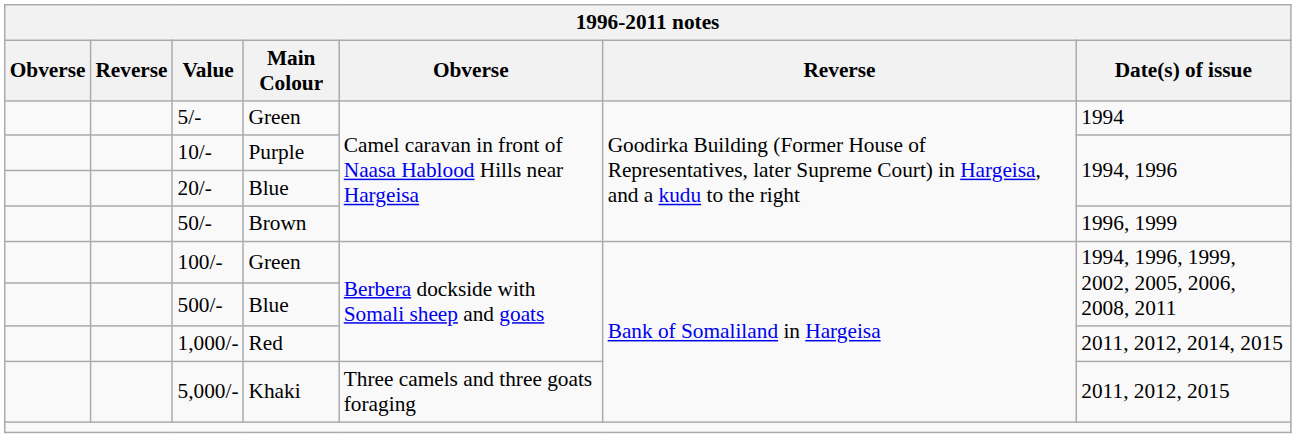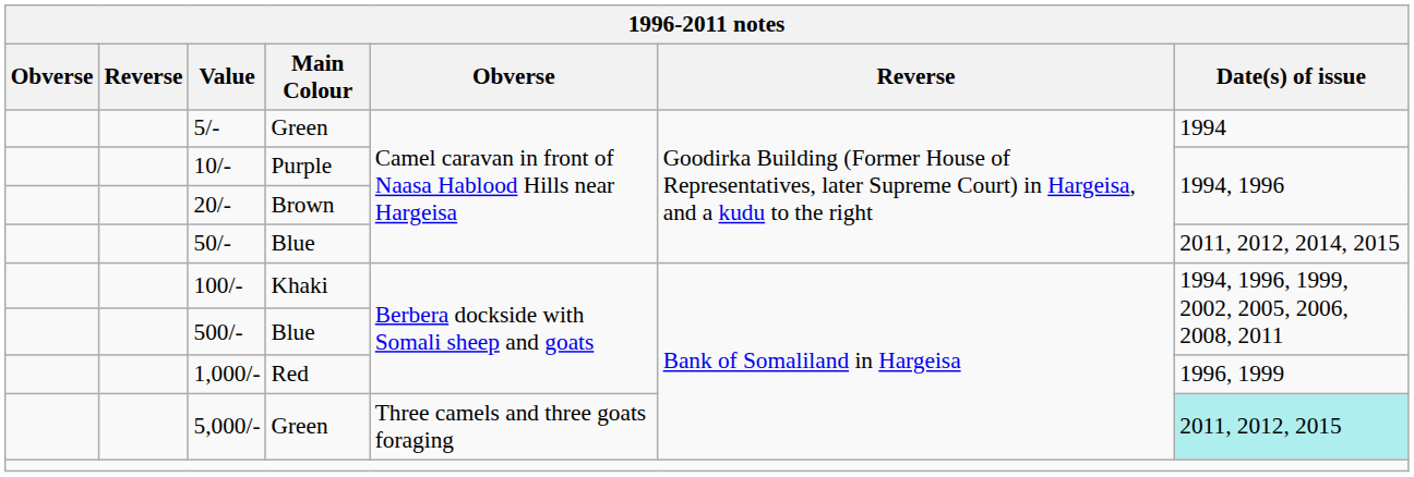 <table class="wikitable" style="font-size: 90%">
 <tr>
 <th colspan="7">1996-2011 notes </th>
 </tr>
 <tr>
 <th>Obverse</th>
 <th>Reverse</th>
 <th>Value</th>
 <th>Main Colour</th>
 <th>Obverse</th>
 <th>Reverse</th>
 <th>Date(s) of issue</th>
 </tr>
 <tr>
 <td></td>
 <td></td>
 <td>5/-</td>
 <td>Green</td>
 <td rowspan="4">Camel caravan in front of <a href='#'>Naasa Hablood</a> Hills near <a href='#'>Hargeisa</a></td>
 <td rowspan="4">Goodirka Building (Former House of Representatives, later Supreme Court) in <a href='#'>Hargeisa</a>, and a <a href='#'>kudu</a> to the right</td>
 <td rowspan=1>1994</td>
 </tr>
 <tr>
 <td></td>
 <td></td>
 <td>10/-</td>
 <td>Purple</td>
 <td rowspan=2>1994, 1996</td>
 </tr>
 <tr>
 <td></td>
 <td></td>
 <td>20/-</td>
-<td>Blue</td>
+<td>Brown</td>
 </tr>
 <tr>
 <td></td>
 <td></td>
 <td>50/-</td>
-<td>Brown</td>
-<td rowspan=1>1996, 1999</td>
+<td>Blue</td>
+<td rowspan=1>2011, 2012, 2014, 2015</td>
 </tr>
 <tr>
 <td></td>
 <td></td>
 <td>100/-</td>
-<td>Green</td>
+<td>Khaki</td>
 <td rowspan="3"><a href='#'>Berbera</a> dockside with <a href='#'>Somali sheep</a> and <a href='#'>goats</a></td>
 <td rowspan="4"><a href='#'>Bank of Somaliland</a> in <a href='#'>Hargeisa</a></td>
 <td rowspan=2>1994, 1996, 1999, 2002, 2005, 2006, 2008, 2011</td>
 </tr>
 <tr>
 <td></td>
 <td></td>
 <td>500/-</td>
 <td>Blue</td>
 </tr>
 <tr>
 <td></td>
 <td></td>
 <td>1,000/-</td>
 <td>Red</td>
-<td rowspan=1>2011, 2012, 2014, 2015</td>
+<td rowspan=1>1996, 1999</td>
 </tr>
 <tr>
 <td></td>
 <td></td>
 <td>5,000/-</td>
-<td>Khaki</td>
+<td>Green</td>
 <td>Three camels and three goats foraging</td>
-<td>2011, 2012, 2015</td>
+<td style="background: paleturquoise;">2011, 2012, 2015</td>
 </tr>
 <tr>
 <td colspan="7"></td>
 </tr>
 </table>
